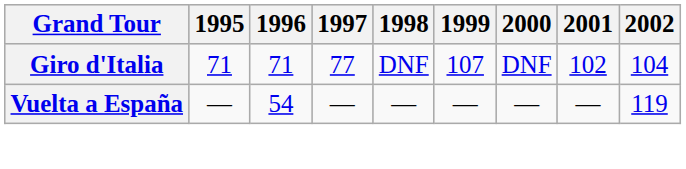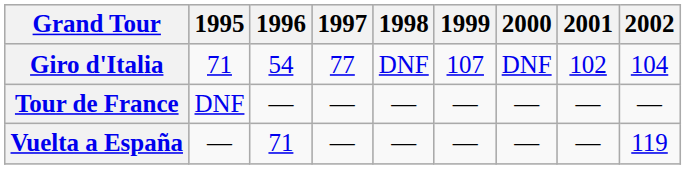 <table class="wikitable plainrowheaders">
 <tr>
 <th scope="col"><a href='#'>Grand Tour</a></th>
 <th scope="col">1995</th>
 <th scope="col">1996</th>
 <th scope="col">1997</th>
 <th scope="col">1998</th>
 <th scope="col">1999</th>
 <th scope="col">2000</th>
 <th scope="col">2001</th>
 <th scope="col">2002</th>
 </tr>
 <tr style="text-align:center;">
 <th scope="row"> <a href='#'>Giro d'Italia</a></th>
 <td style="text-align:center;"><a href='#'>71</a></td>
-<td style="text-align:center;"><a href='#'>71</a></td>
+<td style="text-align:center;"><a href='#'>54</a></td>
 <td style="text-align:center;"><a href='#'>77</a></td>
 <td style="text-align:center;"><a href='#'>DNF</a></td>
 <td style="text-align:center;"><a href='#'>107</a></td>
 <td style="text-align:center;"><a href='#'>DNF</a></td>
 <td style="text-align:center;"><a href='#'>102</a></td>
 <td style="text-align:center;"><a href='#'>104</a></td>
 </tr>
 <tr style="text-align:center;">
+<th scope="row"> <a href='#'>Tour de France</a></th>
+<td style="text-align:center;"><a href='#'>DNF</a></td>
+<td>—</td>
+<td>—</td>
+<td>—</td>
+<td>—</td>
+<td>—</td>
+<td>—</td>
+<td>—</td>
+</tr>
+<tr style="text-align:center;">
 <th scope="row"> <a href='#'>Vuelta a España</a></th>
 <td>—</td>
-<td style="text-align:center;"><a href='#'>54</a></td>
+<td style="text-align:center;"><a href='#'>71</a></td>
 <td>—</td>
 <td>—</td>
 <td>—</td>
 <td>—</td>
 <td>—</td>
 <td style="text-align:center;"><a href='#'>119</a></td>
 </tr>
 </table>
